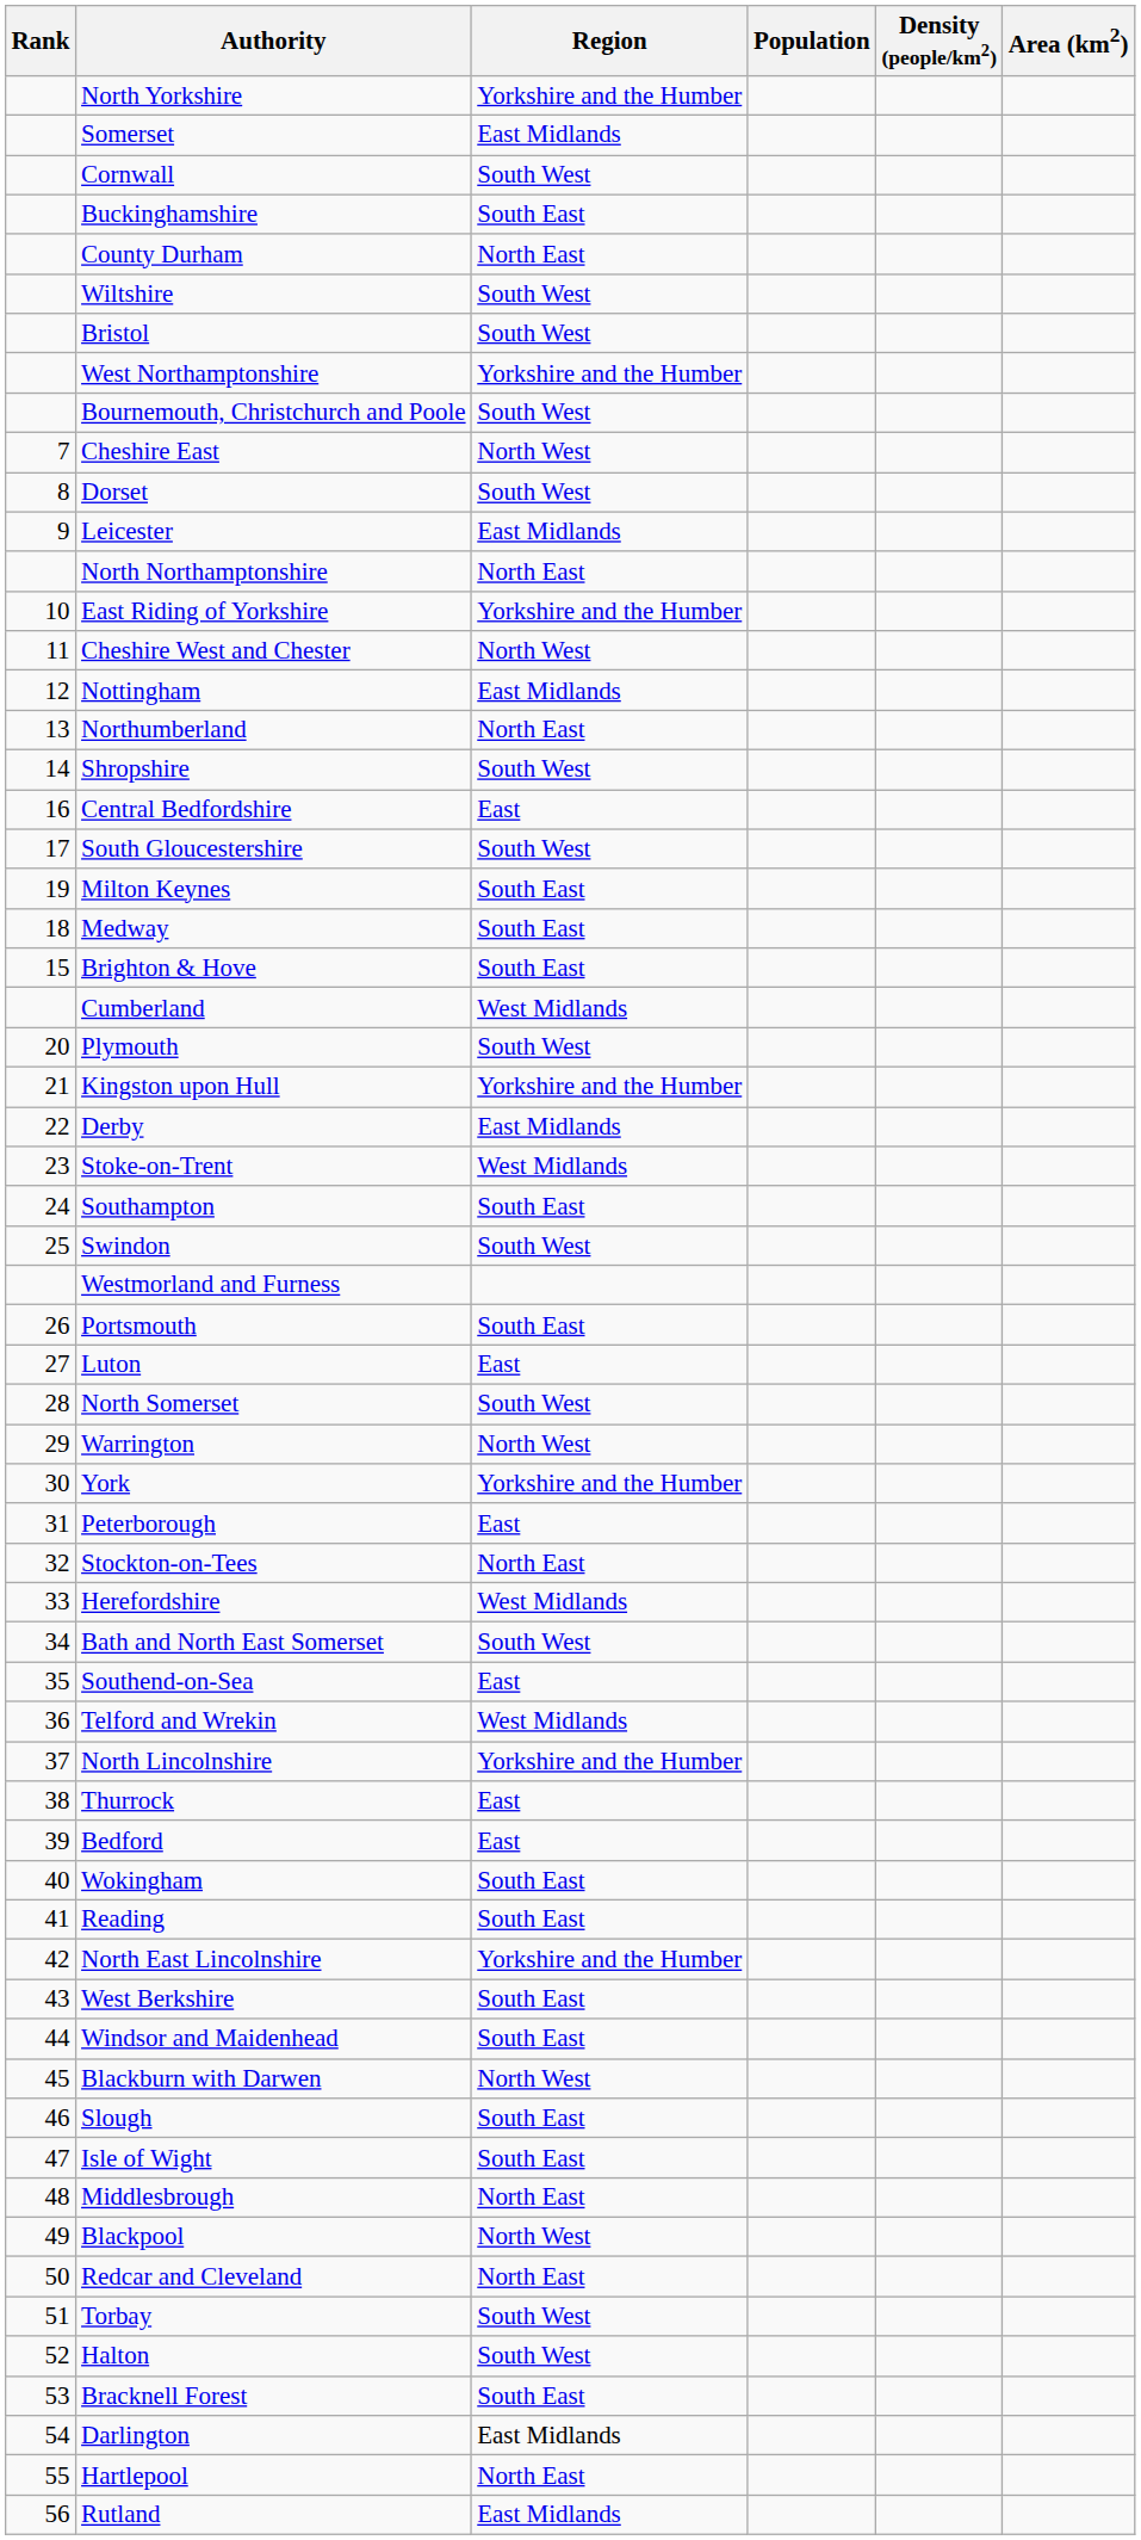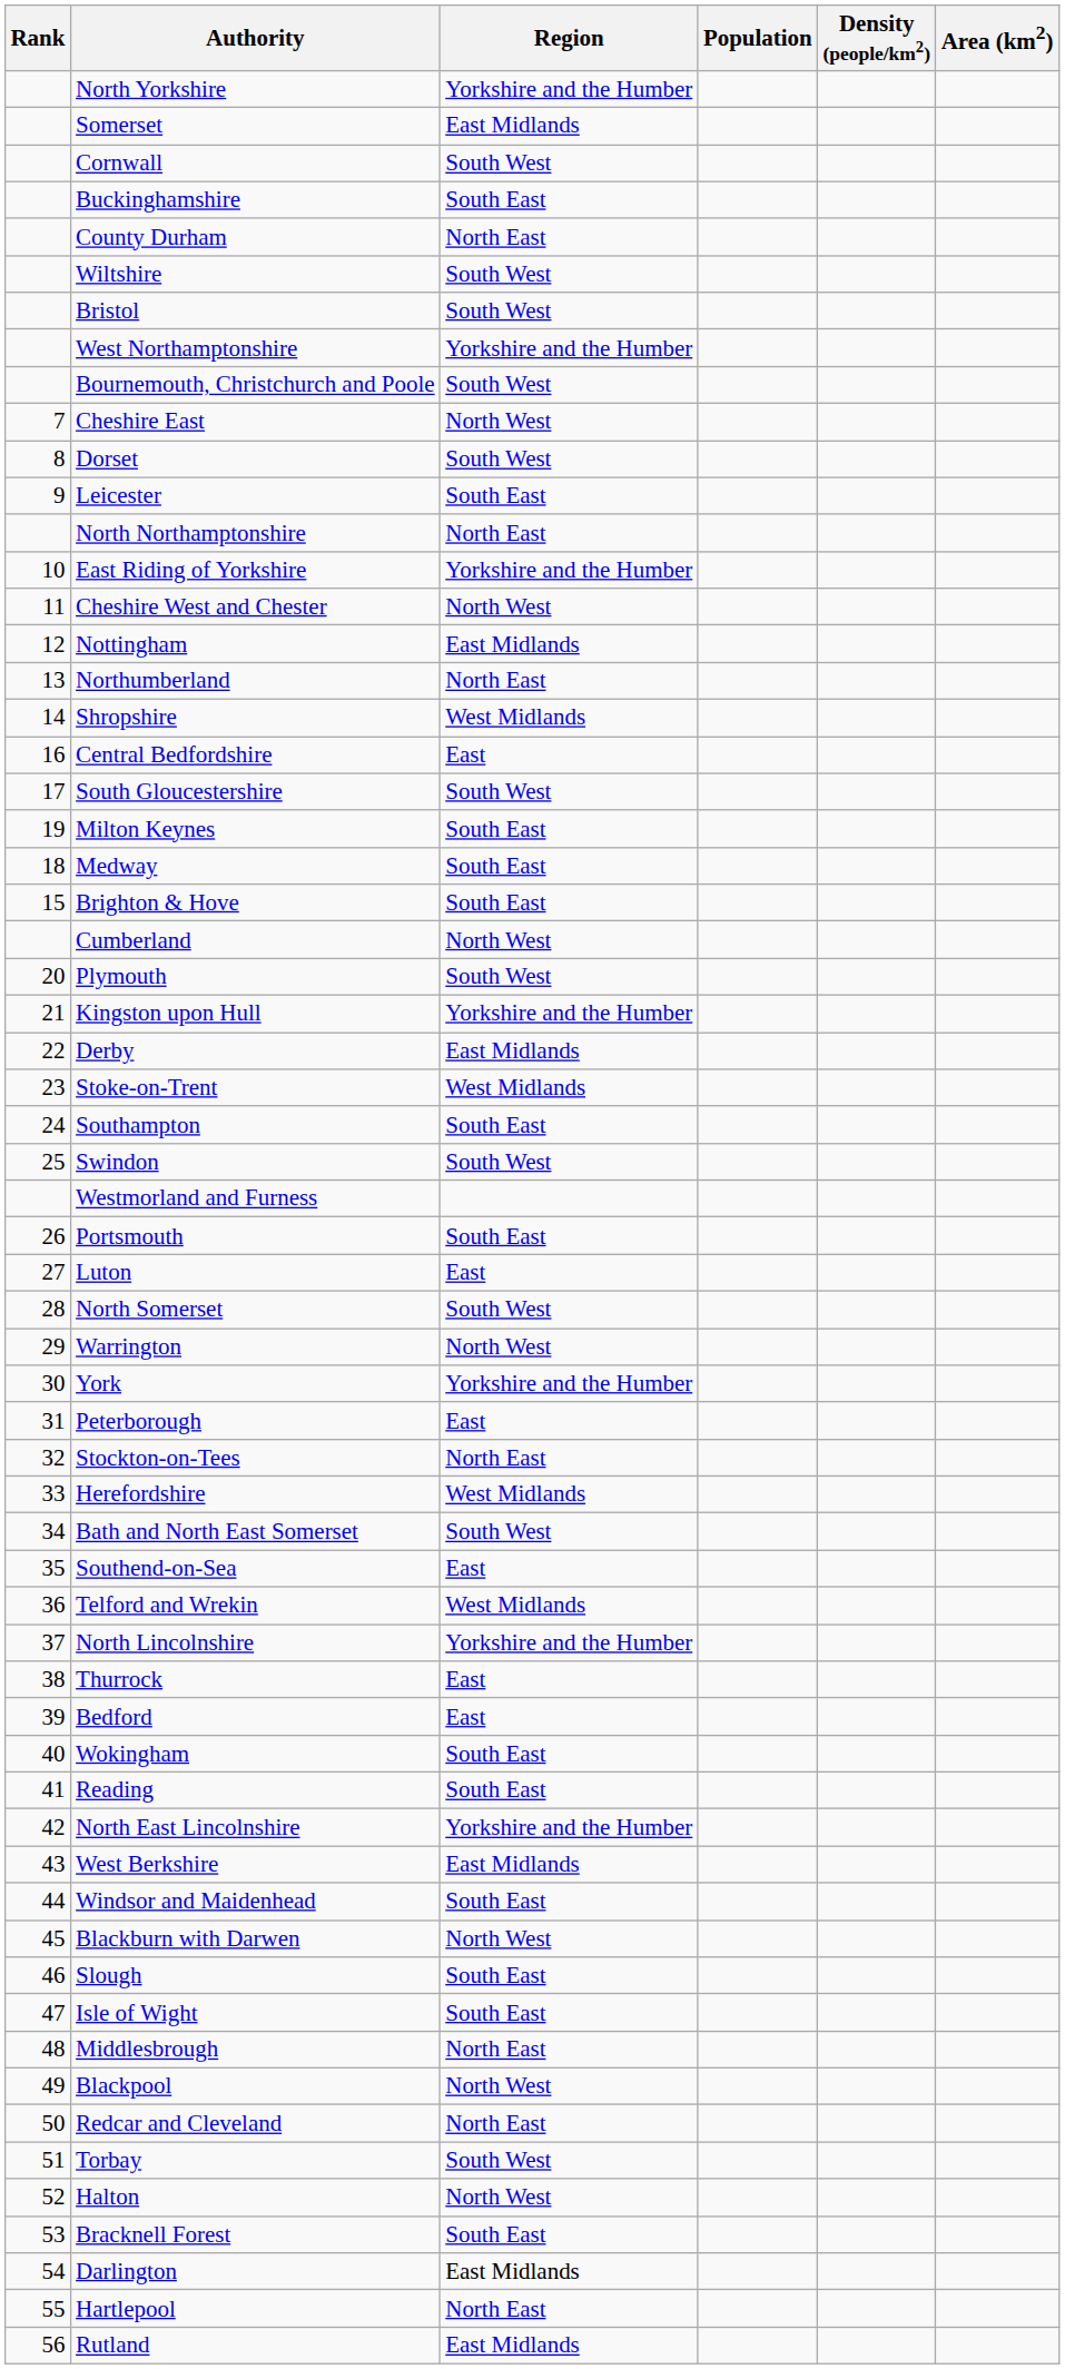 <table class="sortable wikitable">
 <tr>
 <th>Rank</th>
 <th>Authority</th>
 <th>Region</th>
 <th>Population</th>
 <th>Density<br><small>(people/km<sup>2</sup>)</small></th>
 <th>Area (km<sup>2</sup>)</th>
 </tr>
 <tr>
 <td></td>
 <td><a href='#'>North Yorkshire</a></td>
 <td><a href='#'>Yorkshire and the Humber</a></td>
 <td align="right"></td>
 <td align="right"></td>
 <td align="right"></td>
 </tr>
 <tr>
 <td></td>
 <td><a href='#'>Somerset</a></td>
 <td><a href='#'>East Midlands</a></td>
 <td align="right"></td>
 <td align="right"></td>
 <td align="right"></td>
 </tr>
 <tr>
 <td></td>
 <td><a href='#'>Cornwall</a></td>
 <td><a href='#'>South West</a></td>
 <td align="right"></td>
 <td align="right"></td>
 <td align="right"></td>
 </tr>
 <tr>
 <td></td>
 <td><a href='#'>Buckinghamshire</a></td>
 <td><a href='#'>South East</a></td>
 <td align="right"></td>
 <td align="right"></td>
 <td align="right"></td>
 </tr>
 <tr>
 <td></td>
 <td><a href='#'>County Durham</a></td>
 <td><a href='#'>North East</a></td>
 <td align="right"></td>
 <td align="right"></td>
 <td align="right"></td>
 </tr>
 <tr>
 <td></td>
 <td><a href='#'>Wiltshire</a></td>
 <td><a href='#'>South West</a></td>
 <td align="right"></td>
 <td align="right"></td>
 <td align="right"></td>
 </tr>
 <tr>
 <td></td>
 <td><a href='#'>Bristol</a></td>
 <td><a href='#'>South West</a></td>
 <td align="right"></td>
 <td align="right"></td>
 <td align="right"></td>
 </tr>
 <tr>
 <td></td>
 <td><a href='#'>West Northamptonshire</a></td>
 <td><a href='#'>Yorkshire and the Humber</a></td>
 <td align="right"></td>
 <td align="right"></td>
 <td align="right"></td>
 </tr>
 <tr>
 <td></td>
 <td><a href='#'>Bournemouth, Christchurch and Poole</a></td>
 <td><a href='#'>South West</a></td>
 <td align="right"></td>
 <td align="right"></td>
 <td align="right"></td>
 </tr>
 <tr>
 <td align="right">7</td>
 <td><a href='#'>Cheshire East</a></td>
 <td><a href='#'>North West</a></td>
 <td align="right"></td>
 <td align="right"></td>
 <td align="right"></td>
 </tr>
 <tr>
 <td align="right">8</td>
 <td><a href='#'>Dorset</a></td>
 <td><a href='#'>South West</a></td>
 <td align="right"></td>
 <td align="right"></td>
 <td align="right"></td>
 </tr>
 <tr>
 <td align="right">9</td>
 <td><a href='#'>Leicester</a></td>
-<td><a href='#'>East Midlands</a></td>
+<td><a href='#'>South East</a></td>
 <td align="right"></td>
 <td align="right"></td>
 <td align="right"></td>
 </tr>
 <tr>
 <td></td>
 <td><a href='#'>North Northamptonshire</a></td>
 <td><a href='#'>North East</a></td>
 <td></td>
 <td></td>
 <td></td>
 </tr>
 <tr>
 <td align="right">10</td>
 <td><a href='#'>East Riding of Yorkshire</a></td>
 <td><a href='#'>Yorkshire and the Humber</a></td>
 <td align="right"></td>
 <td align="right"></td>
 <td align="right"></td>
 </tr>
 <tr>
 <td align="right">11</td>
 <td><a href='#'>Cheshire West and Chester</a></td>
 <td><a href='#'>North West</a></td>
 <td align="right"></td>
 <td align="right"></td>
 <td align="right"></td>
 </tr>
 <tr>
 <td align="right">12</td>
 <td><a href='#'>Nottingham</a></td>
 <td><a href='#'>East Midlands</a></td>
 <td align="right"></td>
 <td align="right"></td>
 <td align="right"></td>
 </tr>
 <tr>
 <td align="right">13</td>
 <td><a href='#'>Northumberland</a></td>
 <td><a href='#'>North East</a></td>
 <td align="right"></td>
 <td align="right"></td>
 <td align="right"></td>
 </tr>
 <tr>
 <td align="right">14</td>
 <td><a href='#'>Shropshire</a></td>
-<td><a href='#'>South West</a></td>
+<td><a href='#'>West Midlands</a></td>
 <td align="right"></td>
 <td align="right"></td>
 <td align="right"></td>
 </tr>
 <tr>
 <td align="right">16</td>
 <td><a href='#'>Central Bedfordshire</a></td>
 <td><a href='#'>East</a></td>
 <td align="right"></td>
 <td align="right"></td>
 <td align="right"></td>
 </tr>
 <tr>
 <td align="right">17</td>
 <td><a href='#'>South Gloucestershire</a></td>
 <td><a href='#'>South West</a></td>
 <td align="right"></td>
 <td align="right"></td>
 <td align="right"></td>
 </tr>
 <tr>
 <td align="right">19</td>
 <td><a href='#'>Milton Keynes</a></td>
 <td><a href='#'>South East</a></td>
 <td align="right"></td>
 <td align="right"></td>
 <td align="right"></td>
 </tr>
 <tr>
 <td align="right">18</td>
 <td><a href='#'>Medway</a></td>
 <td><a href='#'>South East</a></td>
 <td align="right"></td>
 <td align="right"></td>
 <td align="right"></td>
 </tr>
 <tr>
 <td align="right">15</td>
 <td><a href='#'>Brighton & Hove</a></td>
 <td><a href='#'>South East</a></td>
 <td align="right"></td>
 <td align="right"></td>
 <td align="right"></td>
 </tr>
 <tr>
 <td></td>
 <td><a href='#'>Cumberland</a></td>
-<td><a href='#'>West Midlands</a></td>
+<td><a href='#'>North West</a></td>
 <td></td>
 <td></td>
 <td></td>
 </tr>
 <tr>
 <td align="right">20</td>
 <td><a href='#'>Plymouth</a></td>
 <td><a href='#'>South West</a></td>
 <td align="right"></td>
 <td align="right"></td>
 <td align="right"></td>
 </tr>
 <tr>
 <td align="right">21</td>
 <td><a href='#'>Kingston upon Hull</a></td>
 <td><a href='#'>Yorkshire and the Humber</a></td>
 <td align="right"></td>
 <td align="right"></td>
 <td align="right"></td>
 </tr>
 <tr>
 <td align="right">22</td>
 <td><a href='#'>Derby</a></td>
 <td><a href='#'>East Midlands</a></td>
 <td align="right"></td>
 <td align="right"></td>
 <td align="right"></td>
 </tr>
 <tr>
 <td align="right">23</td>
 <td><a href='#'>Stoke-on-Trent</a></td>
 <td><a href='#'>West Midlands</a></td>
 <td align="right"></td>
 <td align="right"></td>
 <td align="right"></td>
 </tr>
 <tr>
 <td align="right">24</td>
 <td><a href='#'>Southampton</a></td>
 <td><a href='#'>South East</a></td>
 <td align="right"></td>
 <td align="right"></td>
 <td align="right"></td>
 </tr>
 <tr>
 <td align="right">25</td>
 <td><a href='#'>Swindon</a></td>
 <td><a href='#'>South West</a></td>
 <td align="right"></td>
 <td align="right"></td>
 <td align="right"></td>
 </tr>
 <tr>
 <td></td>
 <td><a href='#'>Westmorland and Furness</a></td>
 <td></td>
 <td></td>
 <td></td>
 <td></td>
 </tr>
 <tr>
 <td align="right">26</td>
 <td><a href='#'>Portsmouth</a></td>
 <td><a href='#'>South East</a></td>
 <td align="right"></td>
 <td align="right"></td>
 <td align="right"></td>
 </tr>
 <tr>
 <td align="right">27</td>
 <td><a href='#'>Luton</a></td>
 <td><a href='#'>East</a></td>
 <td align="right"></td>
 <td align="right"></td>
 <td align="right"></td>
 </tr>
 <tr>
 <td align="right">28</td>
 <td><a href='#'>North Somerset</a></td>
 <td><a href='#'>South West</a></td>
 <td align="right"></td>
 <td align="right"></td>
 <td align="right"></td>
 </tr>
 <tr>
 <td align="right">29</td>
 <td><a href='#'>Warrington</a></td>
 <td><a href='#'>North West</a></td>
 <td align="right"></td>
 <td align="right"></td>
 <td align="right"></td>
 </tr>
 <tr>
 <td align="right">30</td>
 <td><a href='#'>York</a></td>
 <td><a href='#'>Yorkshire and the Humber</a></td>
 <td align="right"></td>
 <td align="right"></td>
 <td align="right"></td>
 </tr>
 <tr>
 <td align="right">31</td>
 <td><a href='#'>Peterborough</a></td>
 <td><a href='#'>East</a></td>
 <td align="right"></td>
 <td align="right"></td>
 <td align="right"></td>
 </tr>
 <tr>
 <td align="right">32</td>
 <td><a href='#'>Stockton-on-Tees</a></td>
 <td><a href='#'>North East</a></td>
 <td align="right"></td>
 <td align="right"></td>
 <td align="right"></td>
 </tr>
 <tr>
 <td align="right">33</td>
 <td><a href='#'>Herefordshire</a></td>
 <td><a href='#'>West Midlands</a></td>
 <td align="right"></td>
 <td align="right"></td>
 <td align="right"></td>
 </tr>
 <tr>
 <td align="right">34</td>
 <td><a href='#'>Bath and North East Somerset</a></td>
 <td><a href='#'>South West</a></td>
 <td align="right"></td>
 <td align="right"></td>
 <td align="right"></td>
 </tr>
 <tr>
 <td align="right">35</td>
 <td><a href='#'>Southend-on-Sea</a></td>
 <td><a href='#'>East</a></td>
 <td align="right"></td>
 <td align="right"></td>
 <td align="right"></td>
 </tr>
 <tr>
 <td align="right">36</td>
 <td><a href='#'>Telford and Wrekin</a></td>
 <td><a href='#'>West Midlands</a></td>
 <td align="right"></td>
 <td align="right"></td>
 <td align="right"></td>
 </tr>
 <tr>
 <td align="right">37</td>
 <td><a href='#'>North Lincolnshire</a></td>
 <td><a href='#'>Yorkshire and the Humber</a></td>
 <td align="right"></td>
 <td align="right"></td>
 <td align="right"></td>
 </tr>
 <tr>
 <td align="right">38</td>
 <td><a href='#'>Thurrock</a></td>
 <td><a href='#'>East</a></td>
 <td align="right"></td>
 <td align="right"></td>
 <td align="right"></td>
 </tr>
 <tr>
 <td align="right">39</td>
 <td><a href='#'>Bedford</a></td>
 <td><a href='#'>East</a></td>
 <td align="right"></td>
 <td align="right"></td>
 <td align="right"></td>
 </tr>
 <tr>
 <td align="right">40</td>
 <td><a href='#'>Wokingham</a></td>
 <td><a href='#'>South East</a></td>
 <td align="right"></td>
 <td align="right"></td>
 <td align="right"></td>
 </tr>
 <tr>
 <td align="right">41</td>
 <td><a href='#'>Reading</a></td>
 <td><a href='#'>South East</a></td>
 <td align="right"></td>
 <td align="right"></td>
 <td align="right"></td>
 </tr>
 <tr>
 <td align="right">42</td>
 <td><a href='#'>North East Lincolnshire</a></td>
 <td><a href='#'>Yorkshire and the Humber</a></td>
 <td align="right"></td>
 <td align="right"></td>
 <td align="right"></td>
 </tr>
 <tr>
 <td align="right">43</td>
 <td><a href='#'>West Berkshire</a></td>
-<td><a href='#'>South East</a></td>
+<td><a href='#'>East Midlands</a></td>
 <td align="right"></td>
 <td align="right"></td>
 <td align="right"></td>
 </tr>
 <tr>
 <td align="right">44</td>
 <td><a href='#'>Windsor and Maidenhead</a></td>
 <td><a href='#'>South East</a></td>
 <td align="right"></td>
 <td align="right"></td>
 <td align="right"></td>
 </tr>
 <tr>
 <td align="right">45</td>
 <td><a href='#'>Blackburn with Darwen</a></td>
 <td><a href='#'>North West</a></td>
 <td align="right"></td>
 <td align="right"></td>
 <td align="right"></td>
 </tr>
 <tr>
 <td align="right">46</td>
 <td><a href='#'>Slough</a></td>
 <td><a href='#'>South East</a></td>
 <td align="right"></td>
 <td align="right"></td>
 <td align="right"></td>
 </tr>
 <tr>
 <td align="right">47</td>
 <td><a href='#'>Isle of Wight</a></td>
 <td><a href='#'>South East</a></td>
 <td align="right"></td>
 <td align="right"></td>
 <td align="right"></td>
 </tr>
 <tr>
 <td align="right">48</td>
 <td><a href='#'>Middlesbrough</a></td>
 <td><a href='#'>North East</a></td>
 <td align="right"></td>
 <td align="right"></td>
 <td align="right"></td>
 </tr>
 <tr>
 <td align="right">49</td>
 <td><a href='#'>Blackpool</a></td>
 <td><a href='#'>North West</a></td>
 <td align="right"></td>
 <td align="right"></td>
 <td align="right"></td>
 </tr>
 <tr>
 <td align="right">50</td>
 <td><a href='#'>Redcar and Cleveland</a></td>
 <td><a href='#'>North East</a></td>
 <td align="right"></td>
 <td align="right"></td>
 <td align="right"></td>
 </tr>
 <tr>
 <td align="right">51</td>
 <td><a href='#'>Torbay</a></td>
 <td><a href='#'>South West</a></td>
 <td align="right"></td>
 <td align="right"></td>
 <td align="right"></td>
 </tr>
 <tr>
 <td align="right">52</td>
 <td><a href='#'>Halton</a></td>
-<td><a href='#'>South West</a></td>
+<td><a href='#'>North West</a></td>
 <td align="right"></td>
 <td align="right"></td>
 <td align="right"></td>
 </tr>
 <tr>
 <td align="right">53</td>
 <td><a href='#'>Bracknell Forest</a></td>
 <td><a href='#'>South East</a></td>
 <td align="right"></td>
 <td align="right"></td>
 <td align="right"></td>
 </tr>
 <tr>
 <td align="right">54</td>
 <td><a href='#'>Darlington</a></td>
 <td>East Midlands</td>
 <td align="right"></td>
 <td align="right"></td>
 <td align="right"></td>
 </tr>
 <tr>
 <td align="right">55</td>
 <td><a href='#'>Hartlepool</a></td>
 <td><a href='#'>North East</a></td>
 <td align="right"></td>
 <td align="right"></td>
 <td align="right"></td>
 </tr>
 <tr>
 <td align="right">56</td>
 <td><a href='#'>Rutland</a></td>
 <td><a href='#'>East Midlands</a></td>
 <td align="right"></td>
 <td align="right"></td>
 <td align="right"></td>
 </tr>
 </table>
